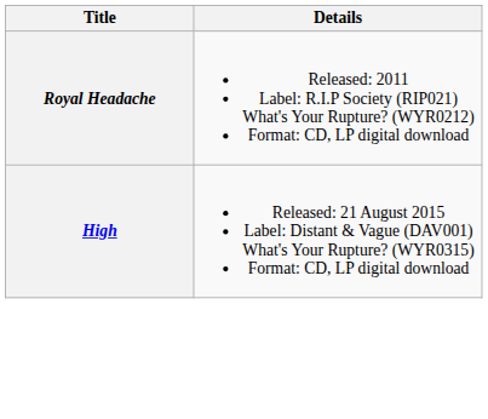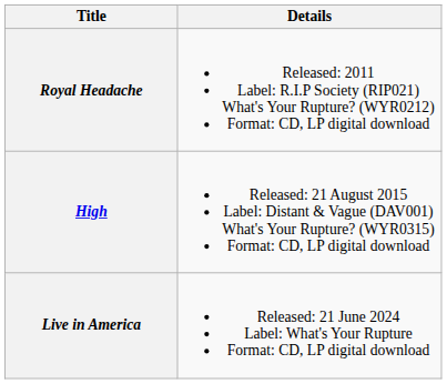 <table class="wikitable plainrowheaders" style="text-align:center;" border="1">
 <tr>
 <th scope="col" style="width:11em;">Title</th>
 <th scope="col" style="width:17em;">Details</th>
 </tr>
 <tr>
 <th scope="row"><em>Royal Headache</em></th>
 <td><br><ul><li>Released: 2011</li><li>Label: R.I.P Society (RIP021) <br> What's Your Rupture? (WYR0212)</li><li>Format: CD, LP digital download</li></ul></td>
 </tr>
 <tr>
 <th scope="row"><em><a href='#'>High</a></em></th>
 <td><br><ul><li>Released: 21 August 2015</li><li>Label: Distant & Vague (DAV001) <br> What's Your Rupture? (WYR0315)</li><li>Format: CD, LP digital download</li></ul></td>
 </tr>
+<tr>
+<th><em>Live in America</em></th>
+<td><br><ul><li>Released: 21 June 2024</li><li>Label: What's Your Rupture</li><li>Format: CD, LP digital download</li></ul></td>
+</tr>
 </table>
